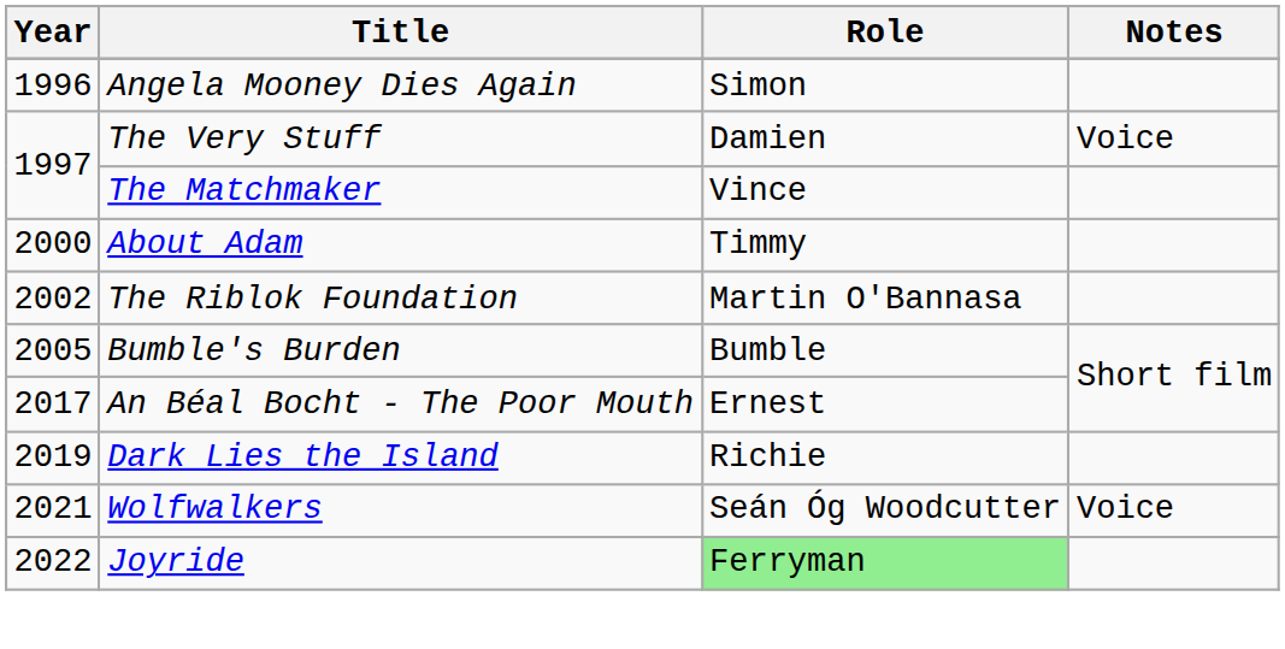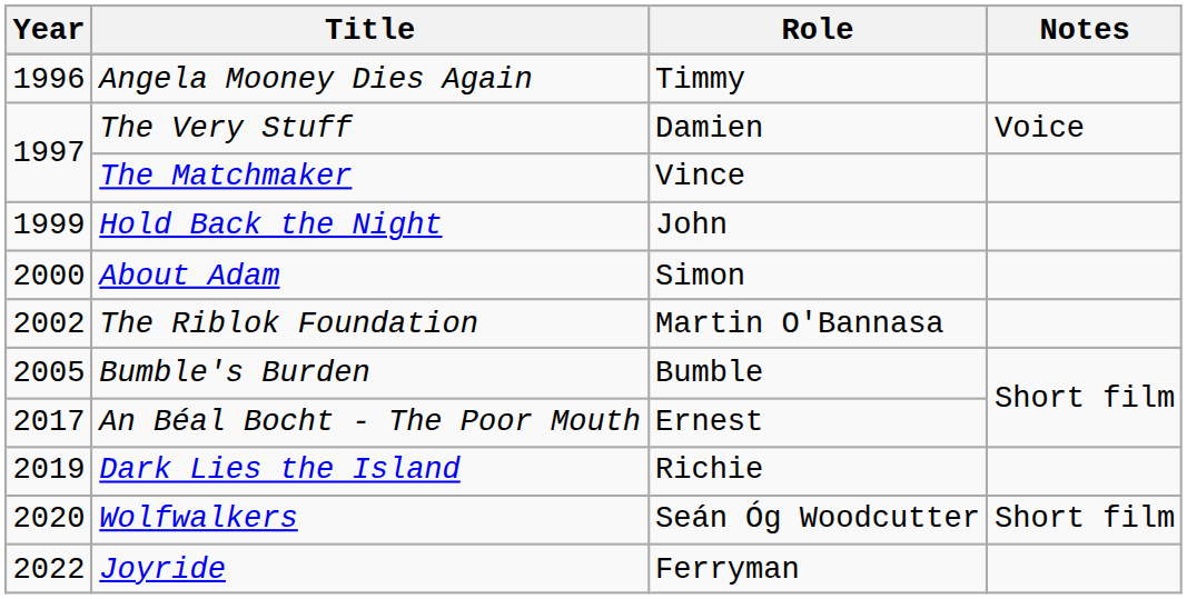 <table class="wikitable plainrowheaders sortable">
 <tr>
 <th scope="col">Year</th>
 <th scope="col">Title</th>
 <th scope="col">Role</th>
 <th scope="col" class="unsortable">Notes</th>
 </tr>
 <tr>
 </tr>
 <tr>
 <td>1996</td>
 <td><em>Angela Mooney Dies Again</em></td>
-<td>Simon</td>
+<td>Timmy</td>
 <td></td>
 </tr>
 <tr>
 <td rowspan=2>1997</td>
 <td><em>The Very Stuff</em></td>
 <td>Damien</td>
 <td>Voice</td>
 </tr>
 <tr>
 <td><a href='#'><em>The Matchmaker</em></a></td>
 <td>Vince</td>
 <td></td>
 </tr>
 <tr>
+<td>1999</td>
+<td><a href='#'><em>Hold Back the Night</em></a></td>
+<td>John</td>
+<td></td>
+</tr>
+<tr>
 <td>2000</td>
 <td><em><a href='#'>About Adam</a></em></td>
-<td>Timmy</td>
+<td>Simon</td>
 <td></td>
 </tr>
 <tr>
 <td>2002</td>
 <td><em>The Riblok Foundation</em></td>
 <td>Martin O'Bannasa</td>
 <td></td>
 </tr>
 <tr>
 <td>2005</td>
 <td><em>Bumble's Burden</em></td>
 <td>Bumble</td>
 <td rowspan="2">Short film</td>
 </tr>
 <tr>
 <td>2017</td>
 <td><em>An Béal Bocht - The Poor Mouth</em></td>
 <td>Ernest</td>
 </tr>
 <tr>
 <td>2019</td>
 <td><em><a href='#'>Dark Lies the Island</a></em></td>
 <td>Richie</td>
 <td></td>
 </tr>
 <tr>
-<td>2021</td>
+<td>2020</td>
 <td><em><a href='#'>Wolfwalkers</a></em></td>
 <td>Seán Óg Woodcutter</td>
-<td>Voice</td>
+<td>Short film</td>
 </tr>
 <tr>
 <td>2022</td>
 <td><em><a href='#'>Joyride</a></em></td>
-<td style="background: lightgreen;">Ferryman</td>
+<td>Ferryman</td>
 <td></td>
 </tr>
 </table>
